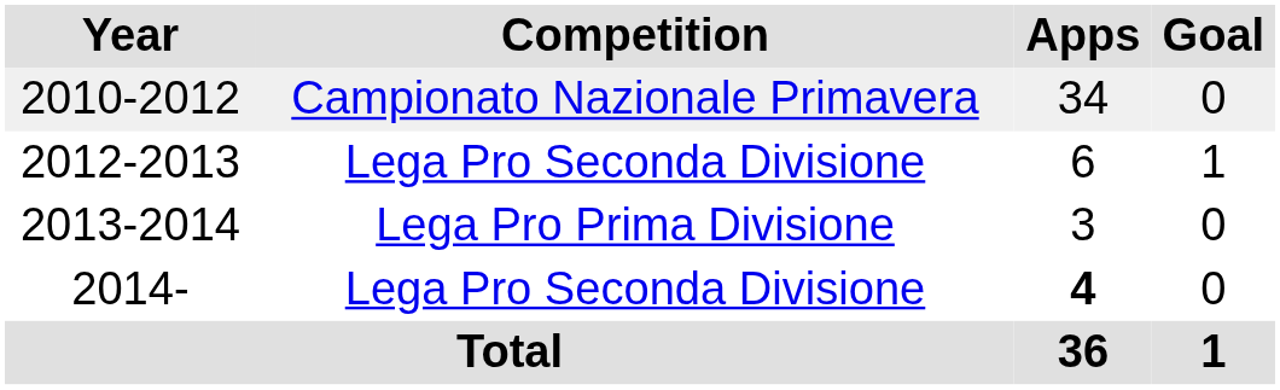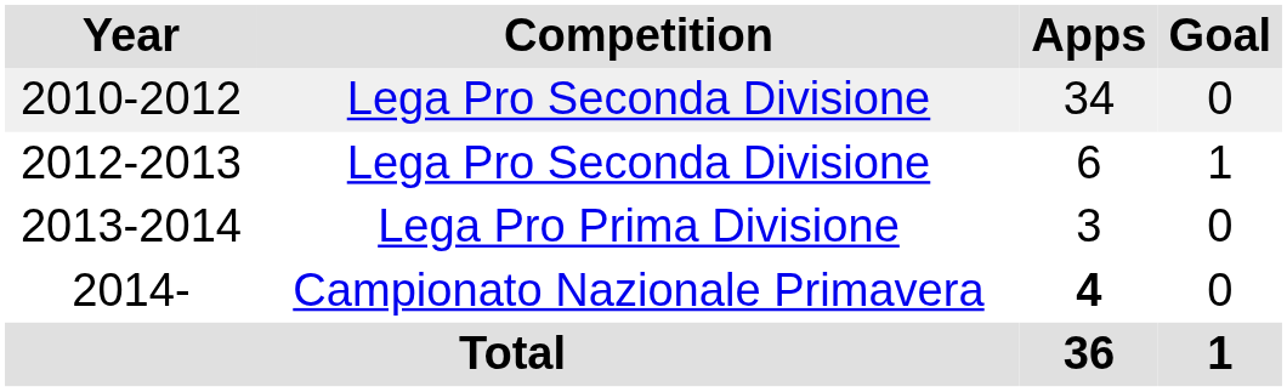 <table border="0" cellpadding="2" cellspacing="0" style="width:50%;">
 <tr style="text-align:center; background:#e0e0e0;">
 <th>Year</th>
 <th>Competition</th>
 <th>Apps</th>
 <th>Goal</th>
 </tr>
 <tr style="text-align:center; background:#f0f0f0;">
 <td>2010-2012</td>
-<td><a href='#'>Campionato Nazionale Primavera</a></td>
+<td><a href='#'>Lega Pro Seconda Divisione</a></td>
 <td>34</td>
 <td>0</td>
 </tr>
 <tr style="text-align:center;">
 <td>2012-2013</td>
 <td><a href='#'>Lega Pro Seconda Divisione</a></td>
 <td>6</td>
 <td>1</td>
 </tr>
 <tr style="text-align:center;">
 <td>2013-2014</td>
 <td><a href='#'>Lega Pro Prima Divisione</a></td>
 <td>3</td>
 <td>0</td>
 </tr>
 <tr style="text-align:center;">
 <td>2014-</td>
-<td><a href='#'>Lega Pro Seconda Divisione</a></td>
+<td><a href='#'>Campionato Nazionale Primavera</a></td>
 <td><strong>4</strong></td>
 <td>0</td>
 </tr>
 <tr style="text-align:center; background:#e0e0e0;">
 <th colspan="2">Total</th>
 <th style="text-align:center;">36</th>
 <th style="text-align:center;">1</th>
 </tr>
 </table>
